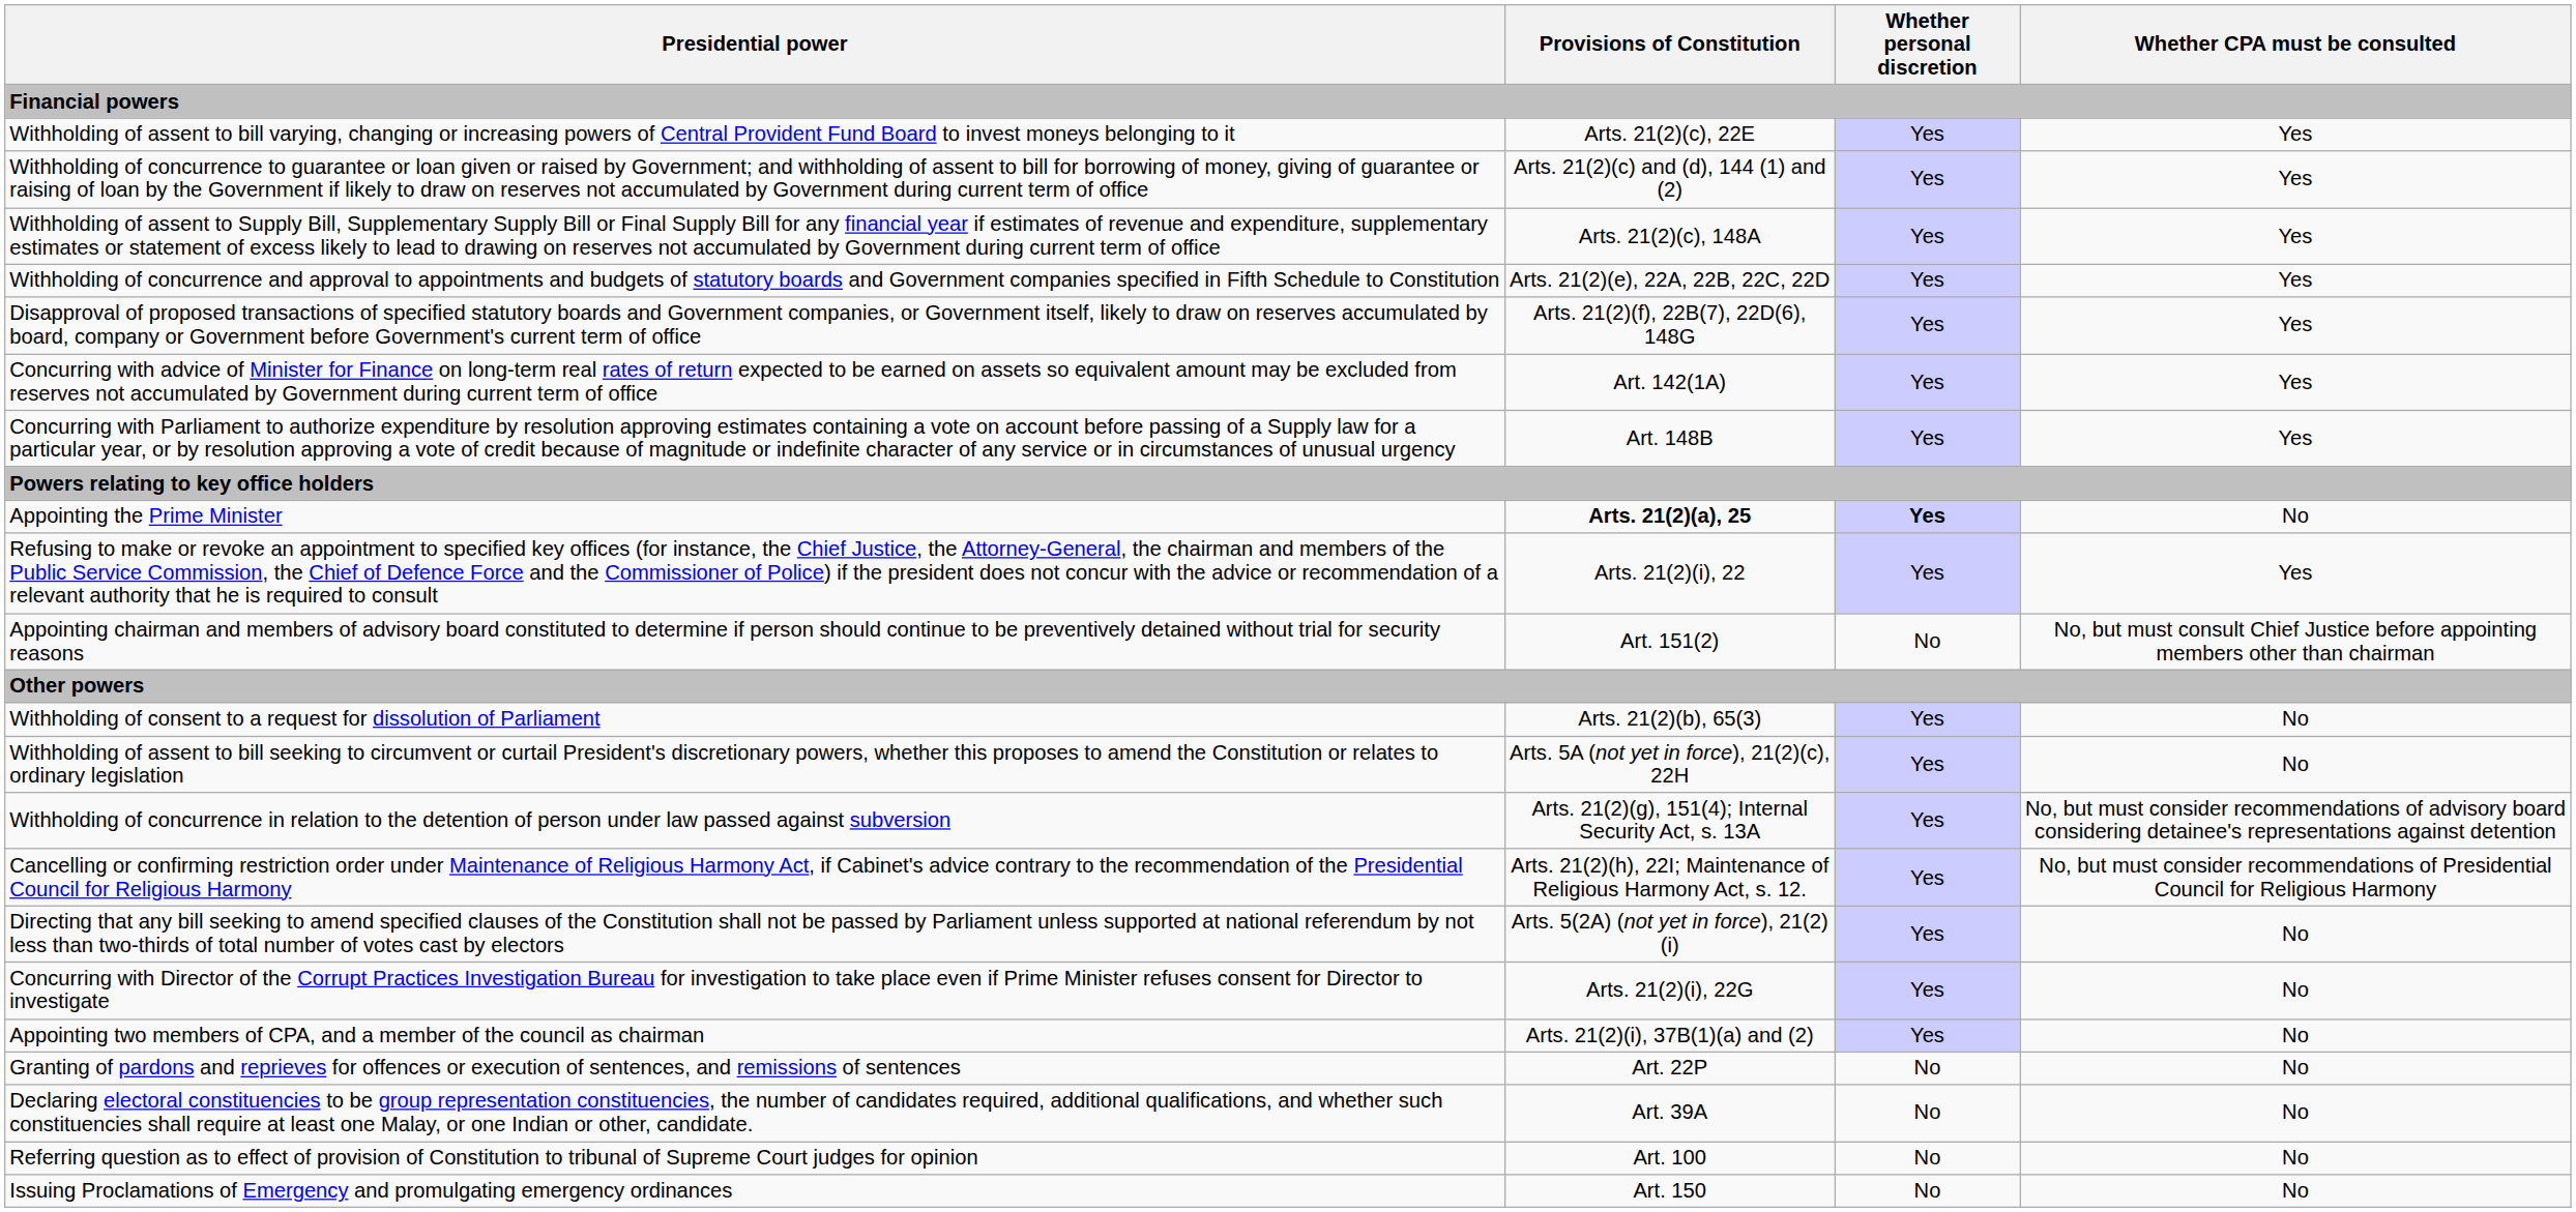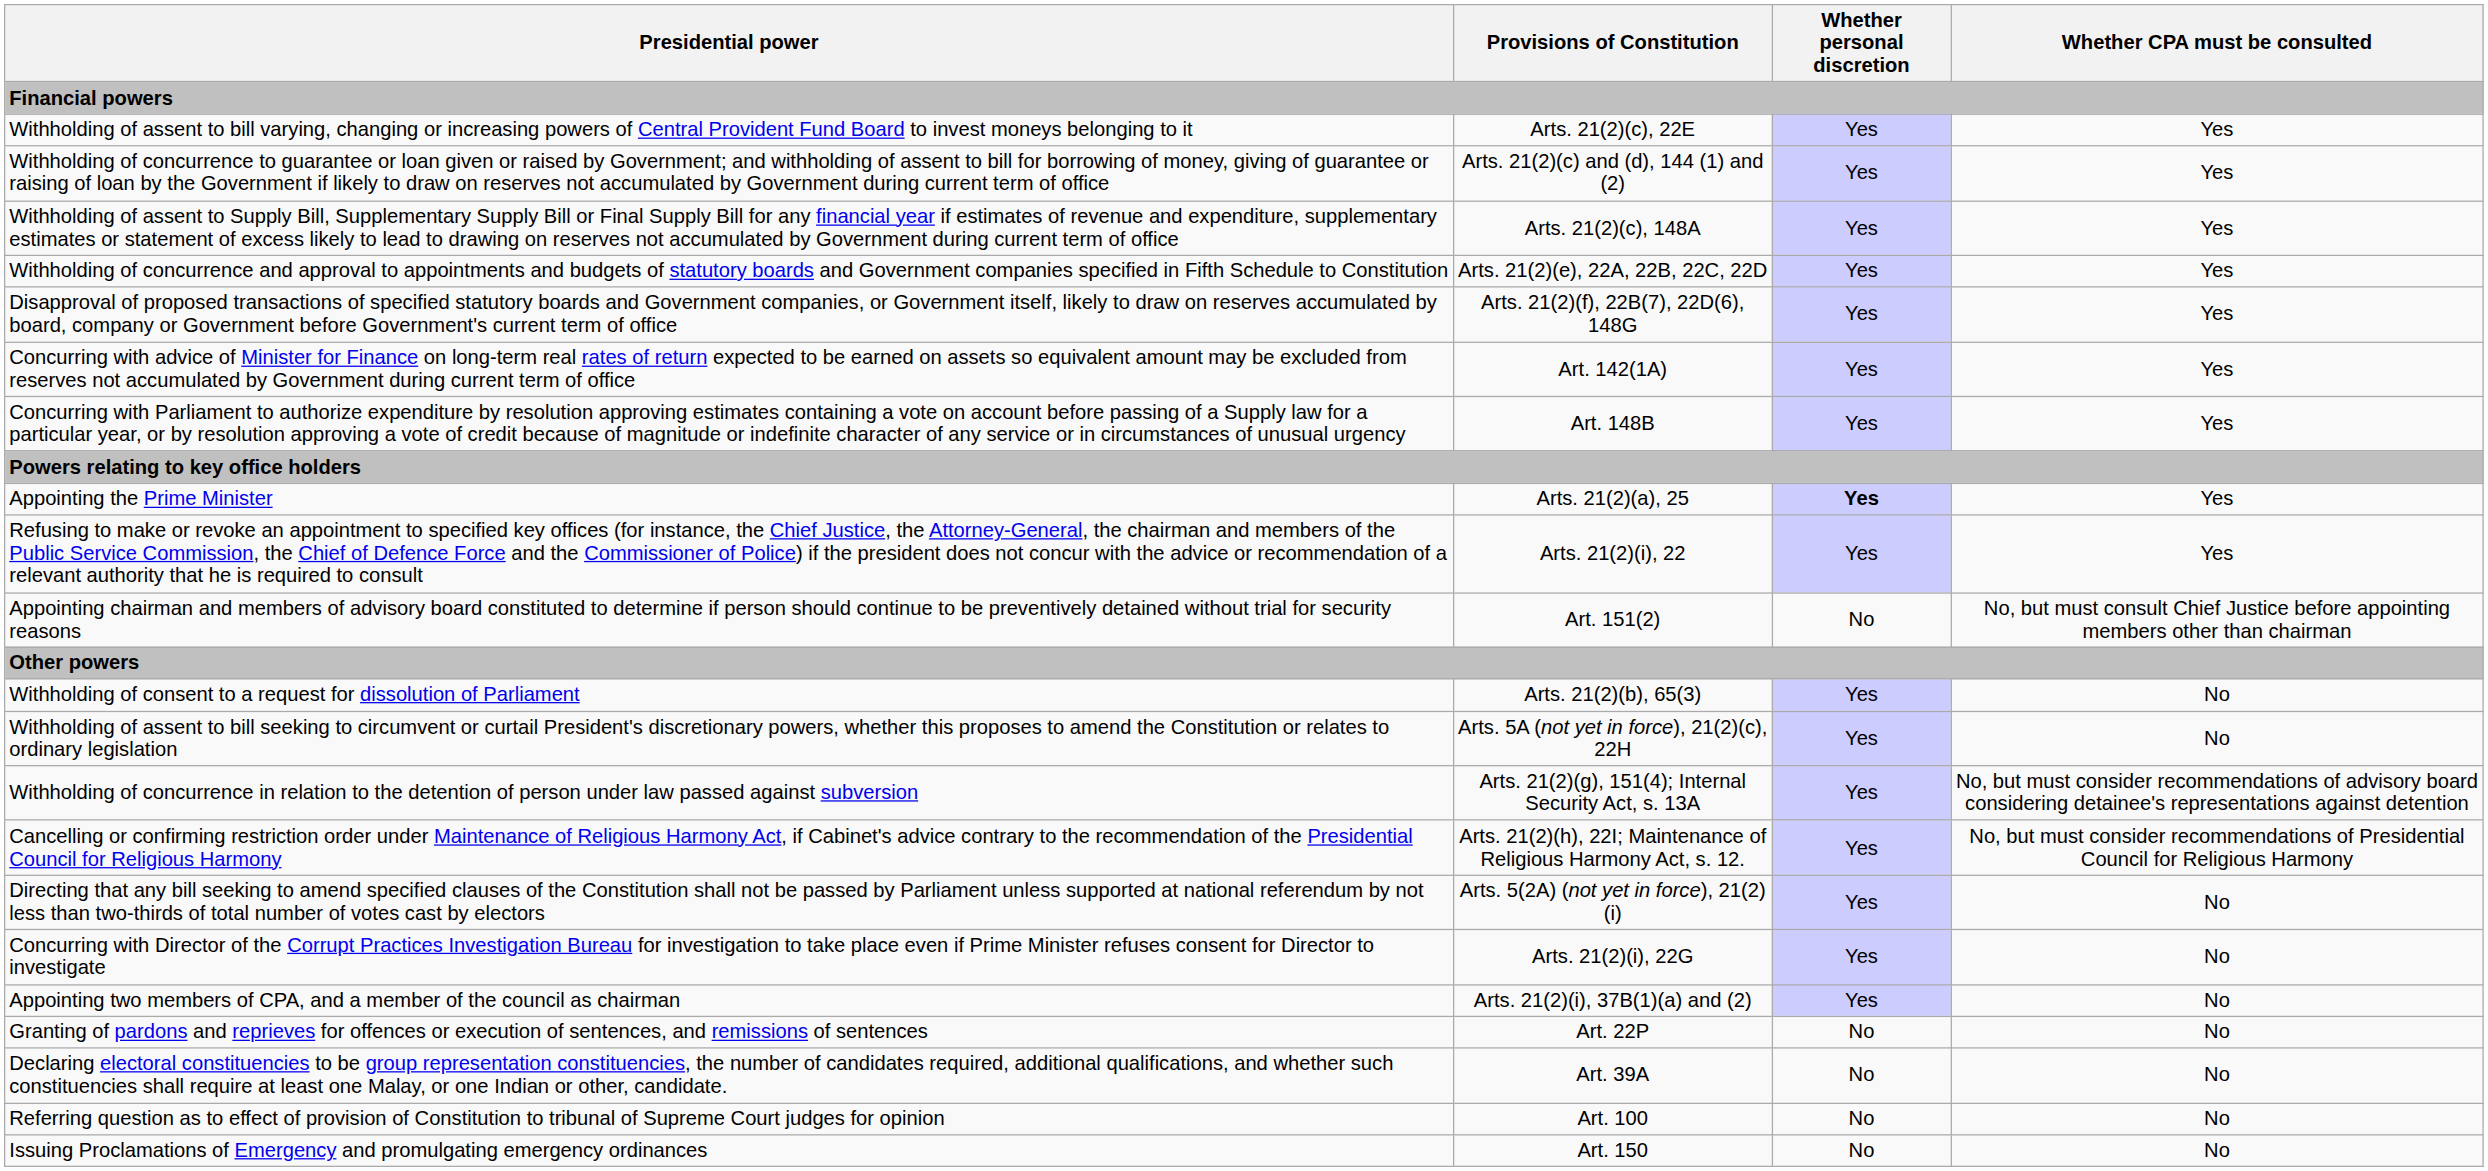 <table class=wikitable>
 <tr>
 <th>Presidential power</th>
 <th>Provisions of Constitution</th>
 <th>Whether personal discretion</th>
 <th>Whether CPA must be consulted</th>
 </tr>
 <tr>
 <td colspan=4 bgcolor=silver><strong>Financial powers</strong></td>
 </tr>
 <tr>
 <td>Withholding of assent to bill varying, changing or increasing powers of <a href='#'>Central Provident Fund Board</a> to invest moneys belonging to it</td>
 <td align=center>Arts. 21(2)(c), 22E</td>
 <td align=center bgcolor=#CCCCFF>Yes</td>
 <td align=center>Yes</td>
 </tr>
 <tr>
 <td>Withholding of concurrence to guarantee or loan given or raised by Government; and withholding of assent to bill for borrowing of money, giving of guarantee or raising of loan by the Government if likely to draw on reserves not accumulated by Government during current term of office</td>
 <td align=center>Arts. 21(2)(c) and (d), 144 (1) and (2)</td>
 <td align=center bgcolor=#CCCCFF>Yes</td>
 <td align=center>Yes</td>
 </tr>
 <tr>
 <td>Withholding of assent to Supply Bill, Supplementary Supply Bill or Final Supply Bill for any <a href='#'>financial year</a> if estimates of revenue and expenditure, supplementary estimates or statement of excess likely to lead to drawing on reserves not accumulated by Government during current term of office</td>
 <td align=center>Arts. 21(2)(c), 148A</td>
 <td align=center bgcolor=#CCCCFF>Yes</td>
 <td align=center>Yes</td>
 </tr>
 <tr>
 <td>Withholding of concurrence and approval to appointments and budgets of <a href='#'>statutory boards</a> and Government companies specified in Fifth Schedule to Constitution</td>
 <td align=center>Arts. 21(2)(e), 22A, 22B, 22C, 22D</td>
 <td align=center bgcolor=#CCCCFF>Yes</td>
 <td align=center>Yes</td>
 </tr>
 <tr>
 <td>Disapproval of proposed transactions of specified statutory boards and Government companies, or Government itself, likely to draw on reserves accumulated by board, company or Government before Government's current term of office</td>
 <td align=center>Arts. 21(2)(f), 22B(7), 22D(6), 148G</td>
 <td align=center bgcolor=#CCCCFF>Yes</td>
 <td align=center>Yes</td>
 </tr>
 <tr>
 <td>Concurring with advice of <a href='#'>Minister for Finance</a> on long-term real <a href='#'>rates of return</a> expected to be earned on assets so equivalent amount may be excluded from reserves not accumulated by Government during current term of office</td>
 <td align=center>Art. 142(1A)</td>
 <td align=center bgcolor=#CCCCFF>Yes</td>
 <td align=center>Yes</td>
 </tr>
 <tr>
 <td>Concurring with Parliament to authorize expenditure by resolution approving estimates containing a vote on account before passing of a Supply law for a particular year, or by resolution approving a vote of credit because of magnitude or indefinite character of any service or in circumstances of unusual urgency</td>
 <td align=center>Art. 148B</td>
 <td align=center bgcolor=#CCCCFF>Yes</td>
 <td align=center>Yes</td>
 </tr>
 <tr>
 <td colspan=4 bgcolor=silver><strong>Powers relating to key office holders</strong></td>
 </tr>
 <tr>
 <td>Appointing the <a href='#'>Prime Minister</a></td>
-<td align=center><strong>Arts. 21(2)(a), 25</strong></td>
+<td align=center>Arts. 21(2)(a), 25</td>
 <td align=center bgcolor=#CCCCFF><strong>Yes</strong></td>
-<td align=center>No</td>
+<td align=center>Yes</td>
 </tr>
 <tr>
 <td>Refusing to make or revoke an appointment to specified key offices (for instance, the <a href='#'>Chief Justice</a>, the <a href='#'>Attorney-General</a>, the chairman and members of the <a href='#'>Public Service Commission</a>, the <a href='#'>Chief of Defence Force</a> and the <a href='#'>Commissioner of Police</a>) if the president does not concur with the advice or recommendation of a relevant authority that he is required to consult</td>
 <td align=center>Arts. 21(2)(i), 22</td>
 <td align=center bgcolor=#CCCCFF>Yes</td>
 <td align=center>Yes</td>
 </tr>
 <tr>
 <td>Appointing chairman and members of advisory board constituted to determine if person should continue to be preventively detained without trial for security reasons</td>
 <td align=center>Art. 151(2)</td>
 <td align=center>No</td>
 <td align=center>No, but must consult Chief Justice before appointing members other than chairman</td>
 </tr>
 <tr>
 <td colspan=4 bgcolor=silver><strong>Other powers</strong></td>
 </tr>
 <tr>
 <td>Withholding of consent to a request for <a href='#'>dissolution of Parliament</a></td>
 <td align=center>Arts. 21(2)(b), 65(3)</td>
 <td align=center bgcolor=#CCCCFF>Yes</td>
 <td align=center>No</td>
 </tr>
 <tr>
 <td>Withholding of assent to bill seeking to circumvent or curtail President's discretionary powers, whether this proposes to amend the Constitution or relates to ordinary legislation</td>
 <td align=center>Arts. 5A (<em>not yet in force</em>), 21(2)(c), 22H</td>
 <td align=center bgcolor=#CCCCFF>Yes</td>
 <td align=center>No</td>
 </tr>
 <tr>
 <td>Withholding of concurrence in relation to the detention of person under law passed against <a href='#'>subversion</a></td>
 <td align=center>Arts. 21(2)(g), 151(4); Internal Security Act, s. 13A</td>
 <td align=center bgcolor=#CCCCFF>Yes</td>
 <td align=center>No, but must consider recommendations of advisory board considering detainee's representations against detention</td>
 </tr>
 <tr>
 <td>Cancelling or confirming restriction order under <a href='#'>Maintenance of Religious Harmony Act</a>, if Cabinet's advice contrary to the recommendation of the <a href='#'>Presidential Council for Religious Harmony</a></td>
 <td align=center>Arts. 21(2)(h), 22I; Maintenance of Religious Harmony Act, s. 12.</td>
 <td align=center bgcolor=#CCCCFF>Yes</td>
 <td align=center>No, but must consider recommendations of Presidential Council for Religious Harmony</td>
 </tr>
 <tr>
 <td>Directing that any bill seeking to amend specified clauses of the Constitution shall not be passed by Parliament unless supported at national referendum by not less than two-thirds of total number of votes cast by electors</td>
 <td align=center>Arts. 5(2A) (<em>not yet in force</em>), 21(2)(i)</td>
 <td align=center bgcolor=#CCCCFF>Yes</td>
 <td align=center>No</td>
 </tr>
 <tr>
 <td>Concurring with Director of the <a href='#'>Corrupt Practices Investigation Bureau</a> for investigation to take place even if Prime Minister refuses consent for Director to investigate</td>
 <td align=center>Arts. 21(2)(i), 22G</td>
 <td align=center bgcolor=#CCCCFF>Yes</td>
 <td align=center>No</td>
 </tr>
 <tr>
 <td>Appointing two members of CPA, and a member of the council as chairman</td>
 <td align=center>Arts. 21(2)(i), 37B(1)(a) and (2)</td>
 <td align=center bgcolor=#CCCCFF>Yes</td>
 <td align=center>No</td>
 </tr>
 <tr>
 <td>Granting of <a href='#'>pardons</a> and <a href='#'>reprieves</a> for offences or execution of sentences, and <a href='#'>remissions</a> of sentences</td>
 <td align=center>Art. 22P</td>
 <td align=center>No</td>
 <td align=center>No</td>
 </tr>
 <tr>
 <td>Declaring <a href='#'>electoral constituencies</a> to be <a href='#'>group representation constituencies</a>, the number of candidates required, additional qualifications, and whether such constituencies shall require at least one Malay, or one Indian or other, candidate.</td>
 <td align=center>Art. 39A</td>
 <td align=center>No</td>
 <td align=center>No</td>
 </tr>
 <tr>
 <td>Referring question as to effect of provision of Constitution to tribunal of Supreme Court judges for opinion</td>
 <td align=center>Art. 100</td>
 <td align=center>No</td>
 <td align=center>No</td>
 </tr>
 <tr>
 <td>Issuing Proclamations of <a href='#'>Emergency</a> and promulgating emergency ordinances</td>
 <td align=center>Art. 150</td>
 <td align=center>No</td>
 <td align=center>No</td>
 </tr>
 </table>
